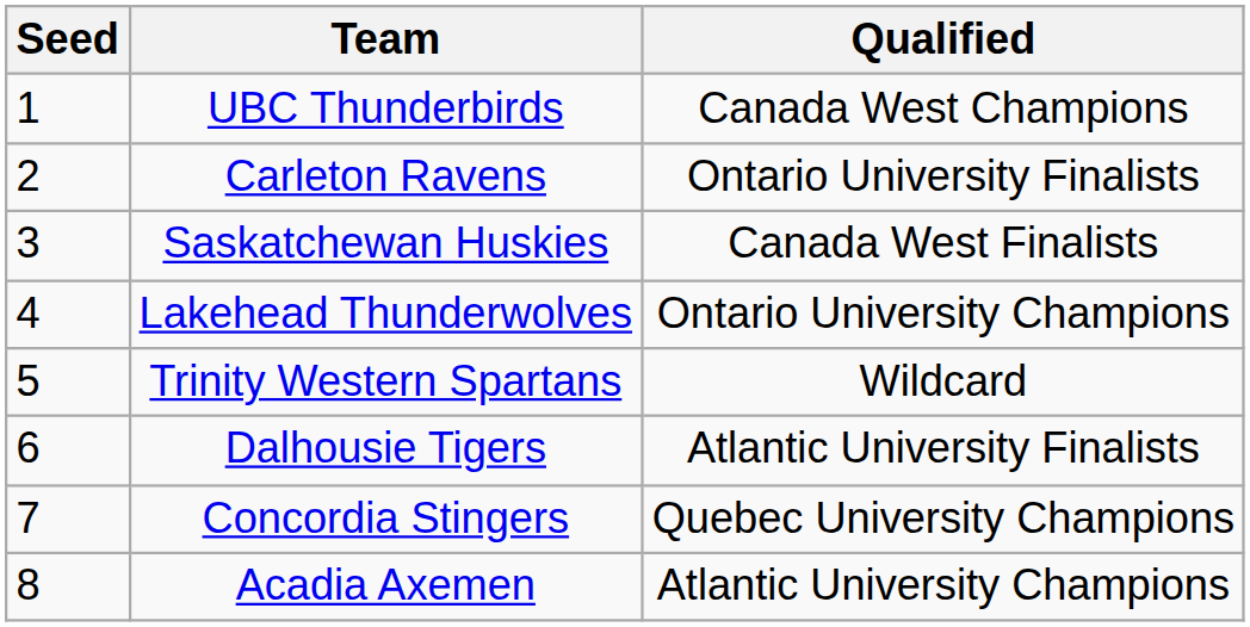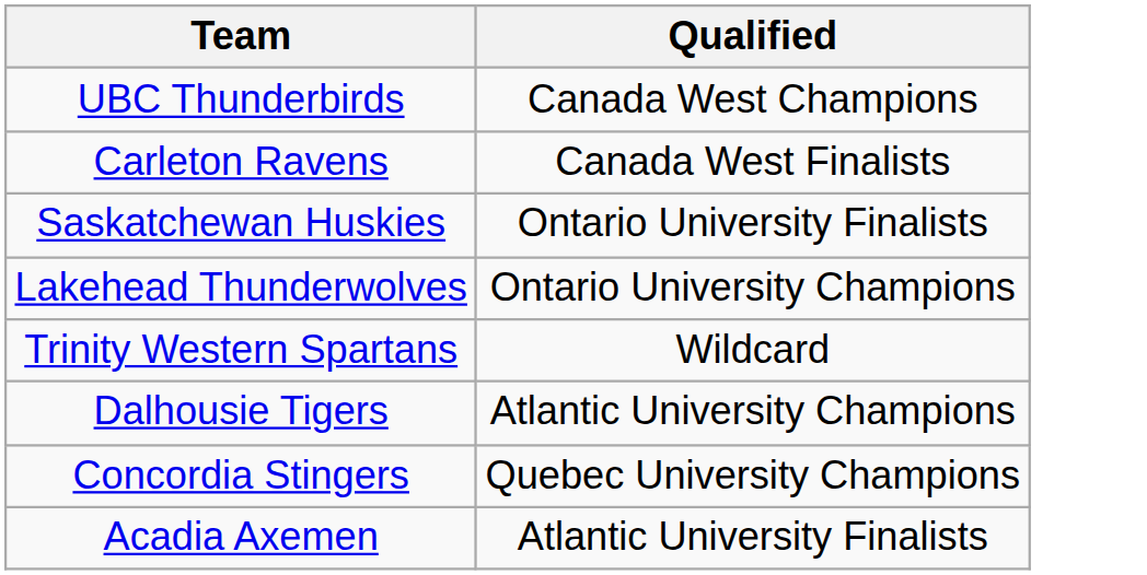 <table class="wikitable sortable" style="text-align: center;">
 <tr bgcolor="#efefef" align=center>
-<th align=left>Seed</th>
 <th align=left>Team</th>
 <th align=left>Qualified</th>
 </tr>
 <tr align=center>
-<td align=left>1</td>
 <td><a href='#'>UBC Thunderbirds</a></td>
 <td>Canada West Champions</td>
 </tr>
 <tr align=center>
-<td align=left>2</td>
 <td><a href='#'>Carleton Ravens</a></td>
+<td>Canada West Finalists</td>
+</tr>
+<tr align=center>
+<td><a href='#'>Saskatchewan Huskies</a></td>
 <td>Ontario University Finalists</td>
 </tr>
 <tr align=center>
-<td align=left>3</td>
-<td><a href='#'>Saskatchewan Huskies</a></td>
-<td>Canada West Finalists</td>
-</tr>
-<tr align=center>
-<td align=left>4</td>
 <td><a href='#'>Lakehead Thunderwolves</a></td>
 <td>Ontario University Champions</td>
 </tr>
 <tr align=center>
-<td align=left>5</td>
 <td><a href='#'>Trinity Western Spartans</a></td>
 <td>Wildcard</td>
 </tr>
 <tr align=center>
-<td align=left>6</td>
 <td><a href='#'>Dalhousie Tigers</a></td>
-<td>Atlantic University Finalists</td>
+<td>Atlantic University Champions</td>
 </tr>
 <tr align=center>
-<td align=left>7</td>
 <td><a href='#'>Concordia Stingers</a></td>
 <td>Quebec University Champions</td>
 </tr>
 <tr align=center>
-<td align=left>8</td>
 <td><a href='#'>Acadia Axemen</a></td>
-<td>Atlantic University Champions</td>
+<td>Atlantic University Finalists</td>
 </tr>
 </table>
